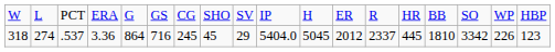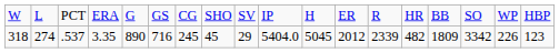 <table class="wikitable">
 <tr>
 <td><a href='#'>W</a></td>
 <td><a href='#'>L</a></td>
 <td>PCT</td>
 <td><a href='#'>ERA</a></td>
 <td><a href='#'>G</a></td>
 <td><a href='#'>GS</a></td>
 <td><a href='#'>CG</a></td>
 <td><a href='#'>SHO</a></td>
 <td><a href='#'>SV</a></td>
 <td><a href='#'>IP</a></td>
 <td><a href='#'>H</a></td>
 <td><a href='#'>ER</a></td>
 <td><a href='#'>R</a></td>
 <td><a href='#'>HR</a></td>
 <td><a href='#'>BB</a></td>
 <td><a href='#'>SO</a></td>
 <td><a href='#'>WP</a></td>
 <td><a href='#'>HBP</a></td>
 </tr>
 <tr>
 <td>318</td>
 <td>274</td>
 <td>.537</td>
-<td>3.36</td>
-<td>864</td>
+<td>3.35</td>
+<td>890</td>
 <td>716</td>
 <td>245</td>
 <td>45</td>
 <td>29</td>
 <td>5404.0</td>
 <td>5045</td>
 <td>2012</td>
-<td>2337</td>
-<td>445</td>
-<td>1810</td>
+<td>2339</td>
+<td>482</td>
+<td>1809</td>
 <td>3342</td>
 <td>226</td>
 <td>123</td>
 </tr>
 </table>
